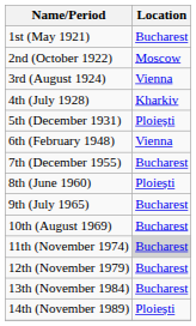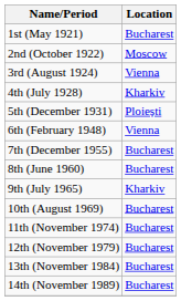 <table class=wikitable>
 <tr>
 <th>Name/Period</th>
 <th>Location</th>
 </tr>
 <tr>
 <td>1st (May 1921)</td>
 <td><a href='#'>Bucharest</a></td>
 </tr>
 <tr>
 <td>2nd (October 1922)</td>
 <td><a href='#'>Moscow</a></td>
 </tr>
 <tr>
 <td>3rd (August 1924)</td>
 <td><a href='#'>Vienna</a></td>
 </tr>
 <tr>
 <td>4th (July 1928)</td>
 <td><a href='#'>Kharkiv</a></td>
 </tr>
 <tr>
 <td>5th (December 1931)</td>
 <td><a href='#'>Ploiești</a></td>
 </tr>
 <tr>
 <td>6th (February 1948)</td>
 <td><a href='#'>Vienna</a></td>
 </tr>
 <tr>
 <td>7th (December 1955)</td>
 <td><a href='#'>Bucharest</a></td>
 </tr>
 <tr>
 <td>8th (June 1960)</td>
-<td><a href='#'>Ploiești</a></td>
+<td><a href='#'>Bucharest</a></td>
 </tr>
 <tr>
 <td>9th (July 1965)</td>
-<td><a href='#'>Bucharest</a></td>
+<td><a href='#'>Kharkiv</a></td>
 </tr>
 <tr>
 <td>10th (August 1969)</td>
 <td><a href='#'>Bucharest</a></td>
 </tr>
 <tr>
 <td>11th (November 1974)</td>
-<td style="background: lightgrey;"><a href='#'>Bucharest</a></td>
+<td><a href='#'>Bucharest</a></td>
 </tr>
 <tr>
 <td>12th (November 1979)</td>
 <td><a href='#'>Bucharest</a></td>
 </tr>
 <tr>
 <td>13th (November 1984)</td>
 <td><a href='#'>Bucharest</a></td>
 </tr>
 <tr>
 <td>14th (November 1989)</td>
-<td><a href='#'>Ploiești</a></td>
+<td><a href='#'>Bucharest</a></td>
 </tr>
 <tr>
 </tr>
 </table>
